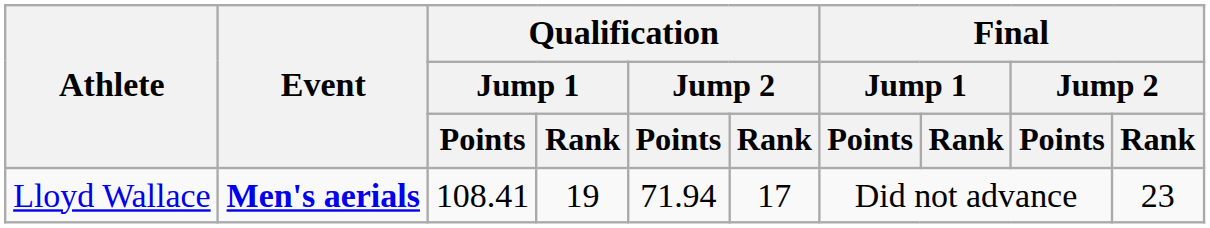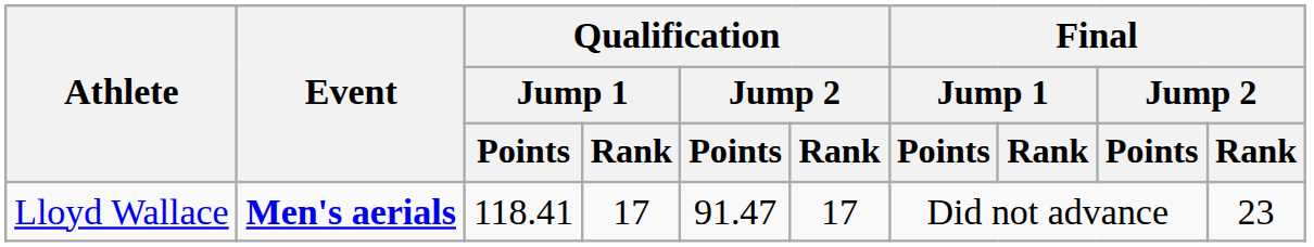 <table class=wikitable style=font-size:90%>
 <tr>
 <th rowspan=3>Athlete</th>
 <th rowspan=3>Event</th>
 <th colspan=4>Qualification</th>
 <th colspan=4>Final</th>
 </tr>
 <tr style=font-size:95%>
 <th colspan=2>Jump 1</th>
 <th colspan=2>Jump 2</th>
 <th colspan=2>Jump 1</th>
 <th colspan=2>Jump 2</th>
 </tr>
 <tr style=font-size:95%>
 <th>Points</th>
 <th>Rank</th>
 <th>Points</th>
 <th>Rank</th>
 <th>Points</th>
 <th>Rank</th>
 <th>Points</th>
 <th>Rank</th>
 </tr>
 <tr align=center>
 <td align=left><a href='#'>Lloyd Wallace</a></td>
 <td align=left><strong><a href='#'>Men's aerials</a></strong></td>
-<td>108.41</td>
-<td>19</td>
-<td>71.94</td>
+<td>118.41</td>
+<td>17</td>
+<td>91.47</td>
 <td>17</td>
 <td colspan=3>Did not advance</td>
 <td>23</td>
 </tr>
 </table>
